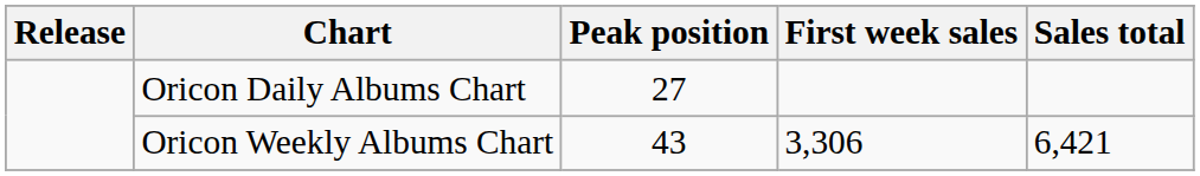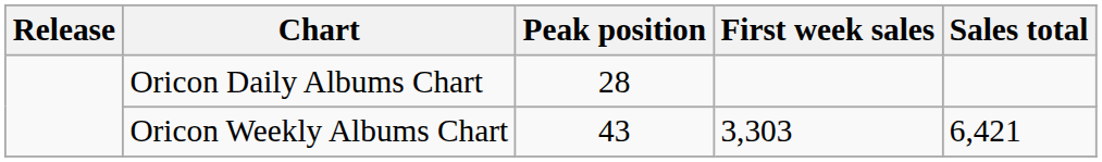 <table class="wikitable">
 <tr>
 <th>Release</th>
 <th>Chart</th>
 <th>Peak position</th>
 <th>First week sales</th>
 <th>Sales total</th>
 </tr>
 <tr>
 <td rowspan="2"></td>
 <td>Oricon Daily Albums Chart</td>
-<td align="center">27</td>
+<td align="center">28</td>
 <td></td>
 <td></td>
 </tr>
 <tr>
 <td>Oricon Weekly Albums Chart</td>
 <td align="center">43</td>
-<td>3,306</td>
+<td>3,303</td>
 <td>6,421</td>
 </tr>
 </table>
